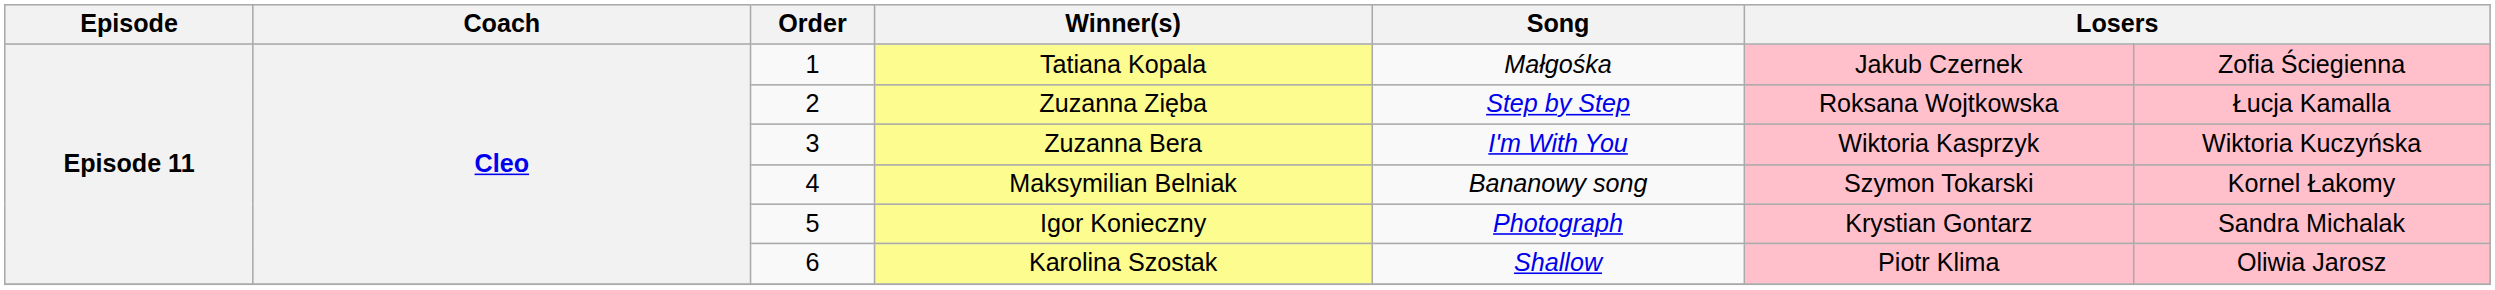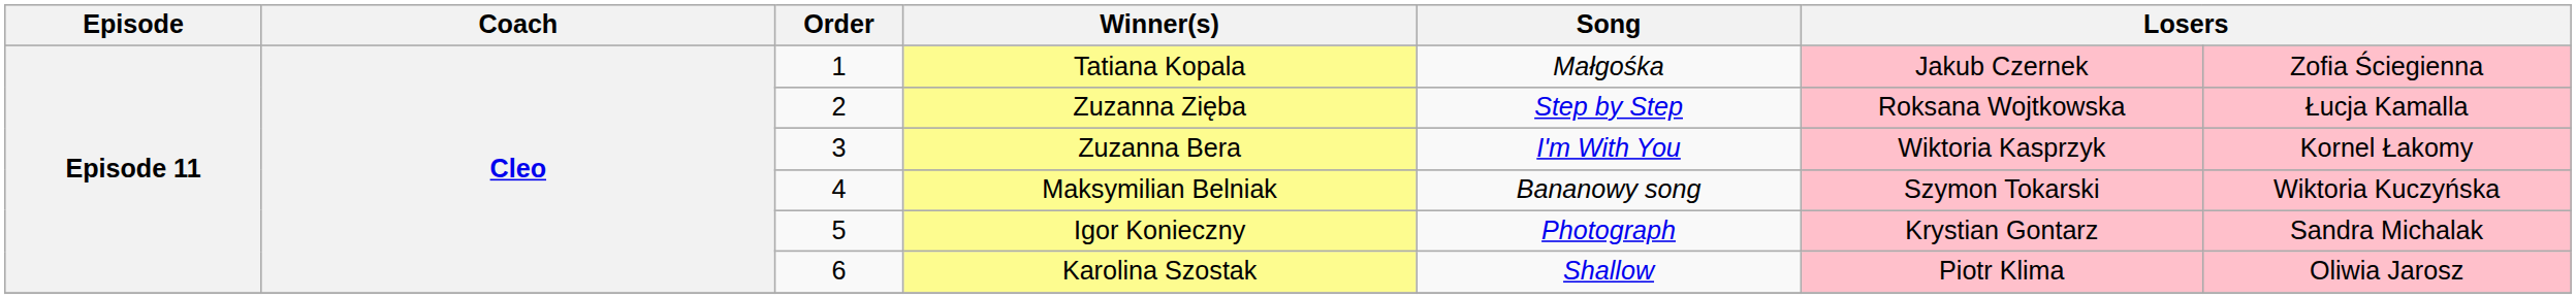 <table class="wikitable" style="text-align:center; width:100%;">
 <tr>
 <th style="width:10%;">Episode</th>
 <th style="width:20%;">Coach</th>
 <th style="width:05%;">Order</th>
 <th style="width:20%;">Winner(s)</th>
 <th style="width:15%;">Song</th>
 <th style="width:30%;" colspan="2">Losers</th>
 </tr>
 <tr>
 <th rowspan="6">Episode 11<br><small></small></th>
 <th rowspan="6"><a href='#'>Cleo</a></th>
 <td>1</td>
 <td style="background:#fdfc8f;">Tatiana Kopala</td>
 <td><em>Małgośka</em></td>
 <td style="background:pink;">Jakub Czernek</td>
 <td style="background:pink;">Zofia Ściegienna</td>
 </tr>
 <tr>
 <td>2</td>
 <td style="background:#fdfc8f;">Zuzanna Zięba</td>
 <td><a href='#'><em>Step by Step</em></a></td>
 <td style="background:pink;">Roksana Wojtkowska</td>
 <td style="background:pink;">Łucja Kamalla</td>
 </tr>
 <tr>
 <td>3</td>
 <td style="background:#fdfc8f;">Zuzanna Bera</td>
 <td><a href='#'><em>I'm With You</em></a></td>
 <td style="background:pink;">Wiktoria Kasprzyk</td>
-<td style="background:pink;">Wiktoria Kuczyńska</td>
+<td style="background:pink;">Kornel Łakomy</td>
 </tr>
 <tr>
 <td>4</td>
 <td style="background:#fdfc8f;">Maksymilian Belniak</td>
 <td><em>Bananowy song</em></td>
 <td style="background:pink;">Szymon Tokarski</td>
-<td style="background:pink;">Kornel Łakomy</td>
+<td style="background:pink;">Wiktoria Kuczyńska</td>
 </tr>
 <tr>
 <td>5</td>
 <td style="background:#fdfc8f;">Igor Konieczny</td>
 <td><a href='#'><em>Photograph</em></a></td>
 <td style="background:pink;">Krystian Gontarz</td>
 <td style="background:pink;">Sandra Michalak</td>
 </tr>
 <tr>
 <td>6</td>
 <td style="background:#fdfc8f;">Karolina Szostak</td>
 <td><a href='#'><em>Shallow</em></a></td>
 <td style="background:pink;">Piotr Klima</td>
 <td style="background:pink;">Oliwia Jarosz</td>
 </tr>
 <tr>
 </tr>
 </table>
